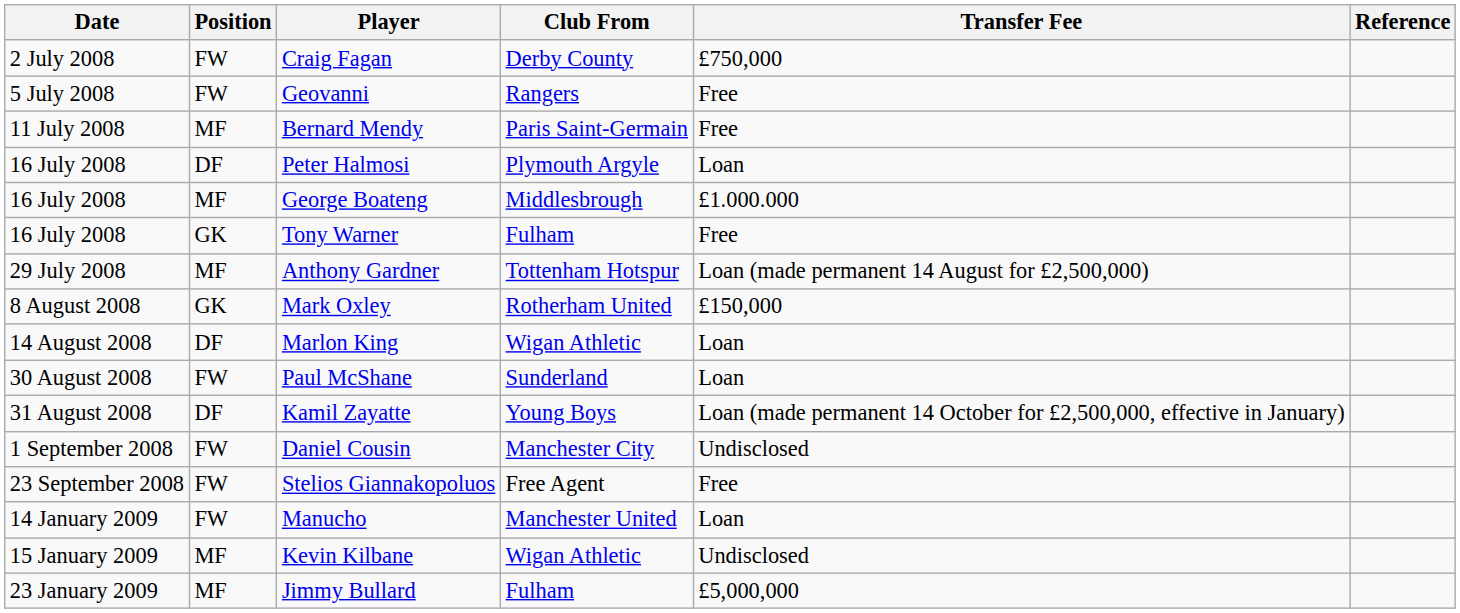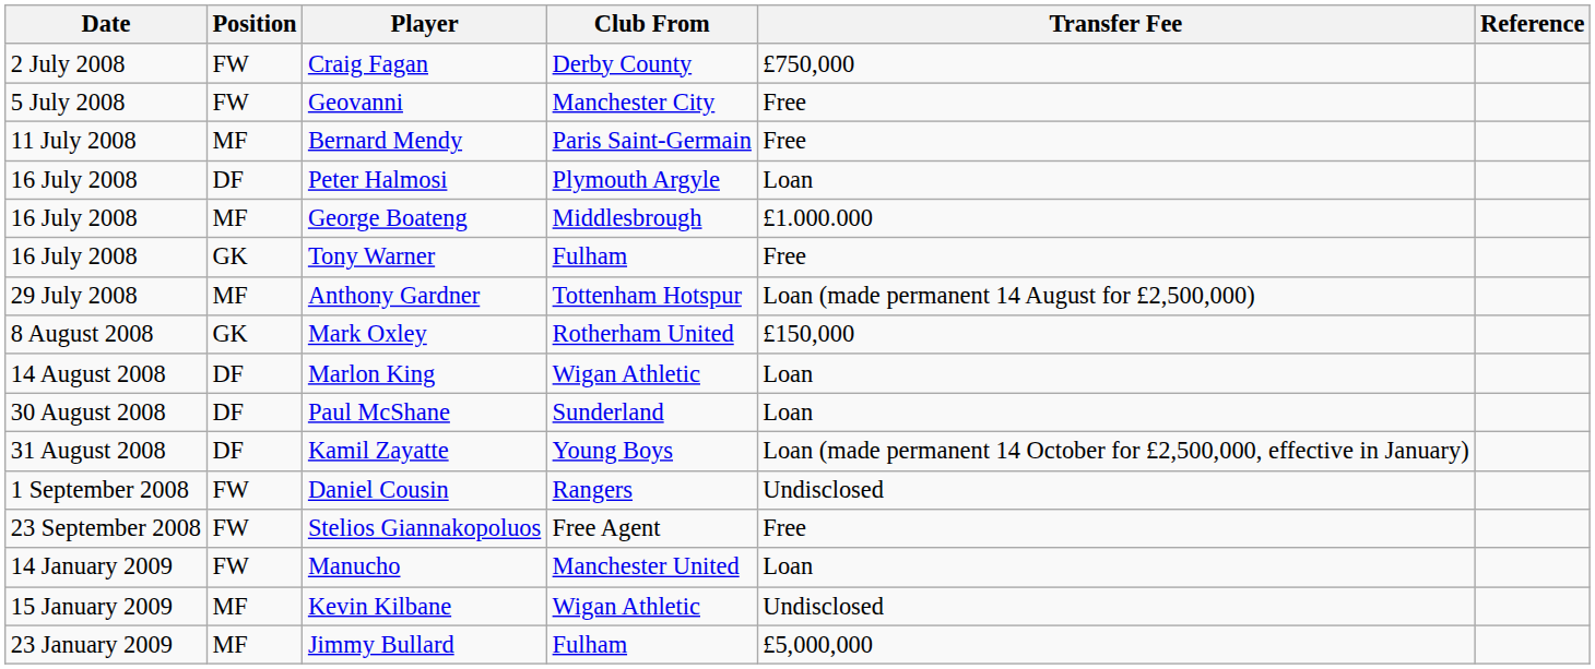 <table class="wikitable">
 <tr>
 <th>Date</th>
 <th>Position</th>
 <th>Player</th>
 <th>Club From</th>
 <th>Transfer Fee</th>
 <th>Reference</th>
 </tr>
 <tr>
 <td>2 July 2008</td>
 <td>FW</td>
 <td><a href='#'>Craig Fagan</a></td>
 <td><a href='#'>Derby County</a></td>
 <td>£750,000</td>
 <td></td>
 </tr>
 <tr>
 <td>5 July 2008</td>
 <td>FW</td>
 <td><a href='#'>Geovanni</a></td>
-<td><a href='#'>Rangers</a></td>
+<td><a href='#'>Manchester City</a></td>
 <td>Free</td>
 <td></td>
 </tr>
 <tr>
 <td>11 July 2008</td>
 <td>MF</td>
 <td><a href='#'>Bernard Mendy</a></td>
 <td><a href='#'>Paris Saint-Germain</a></td>
 <td>Free</td>
 <td></td>
 </tr>
 <tr>
 <td>16 July 2008</td>
 <td>DF</td>
 <td><a href='#'>Peter Halmosi</a></td>
 <td><a href='#'>Plymouth Argyle</a></td>
 <td>Loan</td>
 <td></td>
 </tr>
 <tr>
 <td>16 July 2008</td>
 <td>MF</td>
 <td><a href='#'>George Boateng</a></td>
 <td><a href='#'>Middlesbrough</a></td>
 <td>£1.000.000</td>
 <td></td>
 </tr>
 <tr>
 <td>16 July 2008</td>
 <td>GK</td>
 <td><a href='#'>Tony Warner</a></td>
 <td><a href='#'>Fulham</a></td>
 <td>Free</td>
 <td></td>
 </tr>
 <tr>
 <td>29 July 2008</td>
 <td>MF</td>
 <td><a href='#'>Anthony Gardner</a></td>
 <td><a href='#'>Tottenham Hotspur</a></td>
 <td>Loan (made permanent 14 August for £2,500,000)</td>
 <td></td>
 </tr>
 <tr>
 <td>8 August 2008</td>
 <td>GK</td>
 <td><a href='#'>Mark Oxley</a></td>
 <td><a href='#'>Rotherham United</a></td>
 <td>£150,000</td>
 <td></td>
 </tr>
 <tr>
 <td>14 August 2008</td>
 <td>DF</td>
 <td><a href='#'>Marlon King</a></td>
 <td><a href='#'>Wigan Athletic</a></td>
 <td>Loan</td>
 <td></td>
 </tr>
 <tr>
 <td>30 August 2008</td>
-<td>FW</td>
+<td>DF</td>
 <td><a href='#'>Paul McShane</a></td>
 <td><a href='#'>Sunderland</a></td>
 <td>Loan</td>
 <td></td>
 </tr>
 <tr>
 <td>31 August 2008</td>
 <td>DF</td>
 <td><a href='#'>Kamil Zayatte</a></td>
 <td><a href='#'>Young Boys</a></td>
 <td>Loan (made permanent 14 October for £2,500,000, effective in January)</td>
 <td></td>
 </tr>
 <tr>
 <td>1 September 2008</td>
 <td>FW</td>
 <td><a href='#'>Daniel Cousin</a></td>
-<td><a href='#'>Manchester City</a></td>
+<td><a href='#'>Rangers</a></td>
 <td>Undisclosed</td>
 <td></td>
 </tr>
 <tr>
 <td>23 September 2008</td>
 <td>FW</td>
 <td><a href='#'>Stelios Giannakopoluos</a></td>
 <td>Free Agent</td>
 <td>Free</td>
 <td></td>
 </tr>
 <tr>
 <td>14 January 2009</td>
 <td>FW</td>
 <td><a href='#'>Manucho</a></td>
 <td><a href='#'>Manchester United</a></td>
 <td>Loan</td>
 <td></td>
 </tr>
 <tr>
 <td>15 January 2009</td>
 <td>MF</td>
 <td><a href='#'>Kevin Kilbane</a></td>
 <td><a href='#'>Wigan Athletic</a></td>
 <td>Undisclosed</td>
 <td></td>
 </tr>
 <tr>
 <td>23 January 2009</td>
 <td>MF</td>
 <td><a href='#'>Jimmy Bullard</a></td>
 <td><a href='#'>Fulham</a></td>
 <td>£5,000,000</td>
 <td></td>
 </tr>
 </table>
